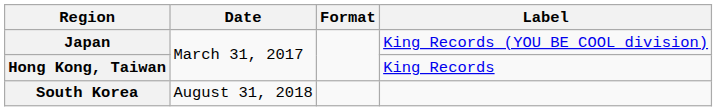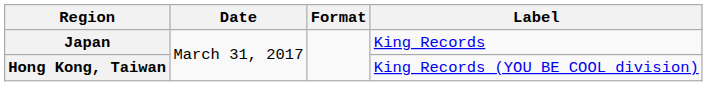 <table class="wikitable plainrowheaders">
 <tr>
 <th>Region</th>
 <th>Date</th>
 <th>Format</th>
 <th>Label</th>
 </tr>
 <tr>
 <th scope="row">Japan</th>
 <td rowspan="2">March 31, 2017</td>
 <td rowspan="2"></td>
-<td><a href='#'>King Records (YOU BE COOL division)</a></td>
+<td><a href='#'>King Records</a></td>
 </tr>
 <tr>
 <th scope="row">Hong Kong, Taiwan</th>
-<td><a href='#'>King Records</a></td>
-</tr>
-<tr>
-<th scope="row">South Korea</th>
-<td>August 31, 2018</td>
-<td></td>
-<td></td>
+<td><a href='#'>King Records (YOU BE COOL division)</a></td>
 </tr>
 </table>
